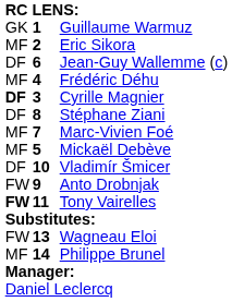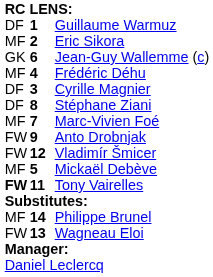 <table style="font-size: 90%" cellspacing="0" cellpadding="0" align=center>
 <tr>
 <td colspan=4><strong>RC LENS:</strong></td>
 </tr>
 <tr>
 <th width=25></th>
 <th width=25></th>
 </tr>
 <tr>
-<td>GK</td>
+<td>DF</td>
 <td><strong>1</strong></td>
 <td> <a href='#'>Guillaume Warmuz</a></td>
 </tr>
 <tr>
 <td>MF</td>
 <td><strong>2</strong></td>
 <td> <a href='#'>Eric Sikora</a></td>
 </tr>
 <tr>
-<td>DF</td>
+<td>GK</td>
 <td><strong>6</strong></td>
 <td> <a href='#'>Jean-Guy Wallemme</a> (<a href='#'>c</a>)</td>
 </tr>
 <tr>
 <td>MF</td>
 <td><strong>4</strong></td>
 <td> <a href='#'>Frédéric Déhu</a></td>
 </tr>
 <tr>
-<td><strong>DF</strong></td>
+<td>DF</td>
 <td><strong>3</strong></td>
 <td> <a href='#'>Cyrille Magnier</a></td>
 </tr>
 <tr>
 <td>DF</td>
 <td><strong>8</strong></td>
 <td> <a href='#'>Stéphane Ziani</a></td>
 </tr>
 <tr>
 <td>MF</td>
 <td><strong>7</strong></td>
 <td> <a href='#'>Marc-Vivien Foé</a></td>
 </tr>
 <tr>
-<td>MF</td>
-<td><strong>5</strong></td>
-<td> <a href='#'>Mickaël Debève</a></td>
+<td>FW</td>
+<td><strong>9</strong></td>
+<td> <a href='#'>Anto Drobnjak</a></td>
 <td></td>
 <td></td>
 </tr>
 <tr>
-<td>DF</td>
-<td><strong>10</strong></td>
+<td>FW</td>
+<td><strong>12</strong></td>
 <td> <a href='#'>Vladimír Šmicer</a></td>
 </tr>
 <tr>
-<td>FW</td>
-<td><strong>9</strong></td>
-<td> <a href='#'>Anto Drobnjak</a></td>
+<td>MF</td>
+<td><strong>5</strong></td>
+<td> <a href='#'>Mickaël Debève</a></td>
 <td></td>
 <td></td>
 </tr>
 <tr>
 <td><strong>FW</strong></td>
 <td><strong>11</strong></td>
 <td> <a href='#'>Tony Vairelles</a></td>
 </tr>
 <tr>
 <td colspan=3><strong>Substitutes:</strong></td>
 </tr>
 <tr>
-<td>FW</td>
-<td><strong>13</strong></td>
-<td> <a href='#'>Wagneau Eloi</a></td>
+<td>MF</td>
+<td><strong>14</strong></td>
+<td> <a href='#'>Philippe Brunel</a></td>
 <td></td>
 <td></td>
 </tr>
 <tr>
-<td>MF</td>
-<td><strong>14</strong></td>
-<td> <a href='#'>Philippe Brunel</a></td>
+<td>FW</td>
+<td><strong>13</strong></td>
+<td> <a href='#'>Wagneau Eloi</a></td>
 <td></td>
 <td></td>
 </tr>
 <tr>
 <td colspan=3><strong>Manager:</strong></td>
 </tr>
 <tr>
 <td colspan=4> <a href='#'>Daniel Leclercq</a></td>
 </tr>
 </table>
